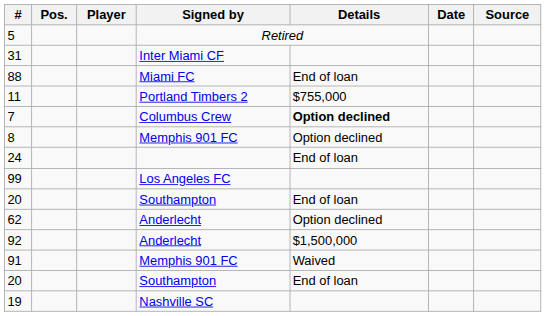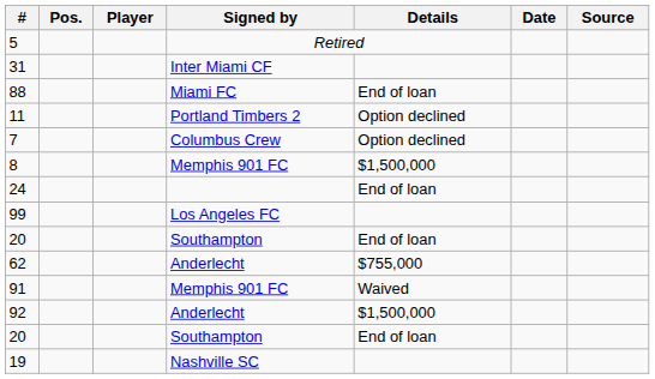 <table class="wikitable sortable" style="width:50%; text-align:center; font-size:95%; text-align:left;">
 <tr>
 <th>#</th>
 <th>Pos.</th>
 <th>Player</th>
 <th>Signed by</th>
 <th>Details</th>
 <th>Date</th>
 <th>Source</th>
 </tr>
 <tr>
 <td>5</td>
 <td></td>
 <td></td>
 <td colspan="2" align="center"><em>Retired</em></td>
 <td></td>
 <td></td>
 </tr>
 <tr>
 <td>31</td>
 <td></td>
 <td></td>
 <td> <a href='#'>Inter Miami CF</a></td>
 <td></td>
 <td></td>
 <td></td>
 </tr>
 <tr>
 <td>88</td>
 <td></td>
 <td></td>
 <td> <a href='#'>Miami FC</a></td>
 <td>End of loan</td>
 <td></td>
 <td></td>
 </tr>
 <tr>
 <td>11</td>
 <td></td>
 <td></td>
 <td> <a href='#'>Portland Timbers 2</a></td>
-<td>$755,000</td>
+<td>Option declined</td>
 <td></td>
 <td></td>
 </tr>
 <tr>
 <td>7</td>
 <td></td>
 <td></td>
 <td> <a href='#'>Columbus Crew</a></td>
-<td><strong>Option declined</strong></td>
+<td>Option declined</td>
 <td></td>
 <td></td>
 </tr>
 <tr>
 <td>8</td>
 <td></td>
 <td></td>
 <td> <a href='#'>Memphis 901 FC</a></td>
-<td>Option declined</td>
+<td>$1,500,000</td>
 <td></td>
 <td></td>
 </tr>
 <tr>
 <td>24</td>
 <td></td>
 <td></td>
 <td></td>
 <td>End of loan</td>
 <td></td>
 <td></td>
 </tr>
 <tr>
 <td>99</td>
 <td></td>
 <td></td>
 <td> <a href='#'>Los Angeles FC</a></td>
 <td></td>
 <td></td>
 <td></td>
 </tr>
 <tr>
 <td>20</td>
 <td></td>
 <td></td>
 <td> <a href='#'>Southampton</a></td>
 <td>End of loan</td>
 <td></td>
 <td></td>
 </tr>
 <tr>
 <td>62</td>
 <td></td>
 <td></td>
 <td> <a href='#'>Anderlecht</a></td>
-<td>Option declined</td>
+<td>$755,000</td>
+<td></td>
+<td></td>
+</tr>
+<tr>
+<td>91</td>
+<td></td>
+<td></td>
+<td> <a href='#'>Memphis 901 FC</a></td>
+<td>Waived</td>
 <td></td>
 <td></td>
 </tr>
 <tr>
 <td>92</td>
 <td></td>
 <td></td>
 <td> <a href='#'>Anderlecht</a></td>
 <td>$1,500,000</td>
-<td></td>
-<td></td>
-</tr>
-<tr>
-<td>91</td>
-<td></td>
-<td></td>
-<td> <a href='#'>Memphis 901 FC</a></td>
-<td>Waived</td>
 <td></td>
 <td></td>
 </tr>
 <tr>
 <td>20</td>
 <td></td>
 <td></td>
 <td> <a href='#'>Southampton</a></td>
 <td>End of loan</td>
 <td></td>
 <td></td>
 </tr>
 <tr>
 <td>19</td>
 <td></td>
 <td></td>
 <td> <a href='#'>Nashville SC</a></td>
 <td></td>
 <td></td>
 <td></td>
 </tr>
 </table>
